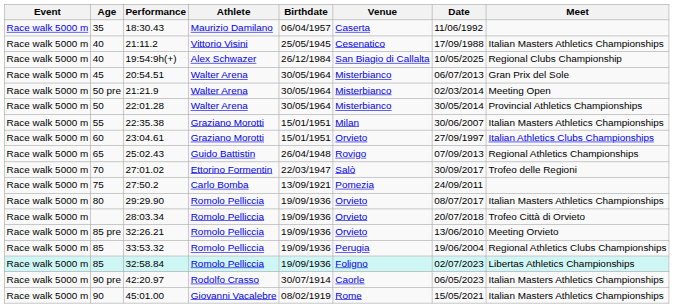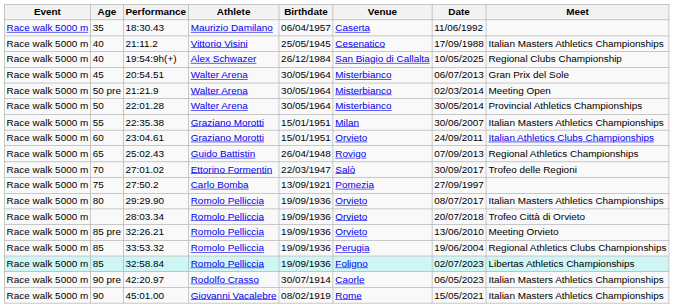 <table class="wikitable" width= style="font-size:90%; text-align:center">
 <tr>
 <th>Event</th>
 <th>Age</th>
 <th>Performance</th>
 <th>Athlete</th>
 <th>Birthdate</th>
 <th>Venue</th>
 <th>Date</th>
 <th>Meet</th>
 </tr>
 <tr>
 <td><a href='#'>Race walk 5000 m</a></td>
 <td>35</td>
 <td>18:30.43</td>
 <td align=left><a href='#'>Maurizio Damilano</a></td>
 <td>06/04/1957</td>
 <td align=left><a href='#'>Caserta</a></td>
 <td>11/06/1992</td>
 </tr>
 <tr>
 <td>Race walk 5000 m</td>
 <td>40</td>
 <td>21:11.2</td>
 <td align=left><a href='#'>Vittorio Visini</a></td>
 <td>25/05/1945</td>
 <td align=left><a href='#'>Cesenatico</a></td>
 <td>17/09/1988</td>
 <td>Italian Masters Athletics Championships</td>
 </tr>
 <tr>
 <td>Race walk 5000 m</td>
 <td>40</td>
 <td>19:54:9h(+)</td>
 <td align=left><a href='#'>Alex Schwazer</a></td>
 <td>26/12/1984</td>
 <td align=left><a href='#'>San Biagio di Callalta</a></td>
 <td>10/05/2025</td>
 <td>Regional Clubs Championship</td>
 </tr>
 <tr>
 <td>Race walk 5000 m</td>
 <td>45</td>
 <td>20:54.51</td>
 <td align=left><a href='#'>Walter Arena</a></td>
 <td>30/05/1964</td>
 <td align=left><a href='#'>Misterbianco</a></td>
 <td>06/07/2013</td>
 <td>Gran Prix del Sole</td>
 </tr>
 <tr>
 <td>Race walk 5000 m</td>
 <td>50 pre</td>
 <td>21:21.9</td>
 <td align=left><a href='#'>Walter Arena</a></td>
 <td>30/05/1964</td>
 <td align=left><a href='#'>Misterbianco</a></td>
 <td>02/03/2014</td>
 <td>Meeting Open</td>
 </tr>
 <tr>
 <td>Race walk 5000 m</td>
 <td>50</td>
 <td>22:01.28</td>
 <td align=left><a href='#'>Walter Arena</a></td>
 <td>30/05/1964</td>
 <td align=left><a href='#'>Misterbianco</a></td>
 <td>30/05/2014</td>
 <td>Provincial Athletics Championships</td>
 </tr>
 <tr>
 <td>Race walk 5000 m</td>
 <td>55</td>
 <td>22:35.38</td>
 <td align=left><a href='#'>Graziano Morotti</a></td>
 <td>15/01/1951</td>
 <td align=left><a href='#'>Milan</a></td>
 <td>30/06/2007</td>
 <td>Italian Masters Athletics Championships</td>
 </tr>
 <tr>
 <td>Race walk 5000 m</td>
 <td>60</td>
 <td>23:04.61</td>
 <td align=left><a href='#'>Graziano Morotti</a></td>
 <td>15/01/1951</td>
 <td align=left><a href='#'>Orvieto</a></td>
-<td>27/09/1997</td>
+<td>24/09/2011</td>
 <td><a href='#'>Italian Athletics Clubs Championships</a></td>
 </tr>
 <tr>
 <td>Race walk 5000 m</td>
 <td>65</td>
 <td>25:02.43</td>
 <td align=left><a href='#'>Guido Battistin</a></td>
 <td>26/04/1948</td>
 <td align=left><a href='#'>Rovigo</a></td>
 <td>07/09/2013</td>
 <td>Regional Athletics Championships</td>
 </tr>
 <tr>
 <td>Race walk 5000 m</td>
 <td>70</td>
 <td>27:01.02</td>
 <td align=left><a href='#'>Ettorino Formentin</a></td>
 <td>22/03/1947</td>
 <td align=left><a href='#'>Salò</a></td>
 <td>30/09/2017</td>
 <td>Trofeo delle Regioni</td>
 </tr>
 <tr>
 <td>Race walk 5000 m</td>
 <td>75</td>
 <td>27:50.2</td>
 <td align=left><a href='#'>Carlo Bomba</a></td>
 <td>13/09/1921</td>
 <td align=left><a href='#'>Pomezia</a></td>
-<td>24/09/2011</td>
+<td>27/09/1997</td>
 <td></td>
 </tr>
 <tr>
 <td>Race walk 5000 m</td>
 <td>80</td>
 <td>29:29.90</td>
 <td align=left><a href='#'>Romolo Pelliccia</a></td>
 <td>19/09/1936</td>
 <td align=left><a href='#'>Orvieto</a></td>
 <td>08/07/2017</td>
 <td>Italian Masters Athletics Championships</td>
 </tr>
 <tr>
 <td>Race walk 5000 m</td>
 <td></td>
 <td>28:03.34</td>
 <td align=left><a href='#'>Romolo Pelliccia</a></td>
 <td>19/09/1936</td>
 <td align=left><a href='#'>Orvieto</a></td>
 <td>20/07/2018</td>
 <td>Trofeo Città di Orvieto</td>
 </tr>
 <tr>
 <td>Race walk 5000 m</td>
 <td>85 pre</td>
 <td>32:26.21</td>
 <td align=left><a href='#'>Romolo Pelliccia</a></td>
 <td>19/09/1936</td>
 <td align=left><a href='#'>Orvieto</a></td>
 <td>13/06/2010</td>
 <td>Meeting Orvieto</td>
 </tr>
 <tr>
 <td>Race walk 5000 m</td>
 <td>85</td>
 <td>33:53.32</td>
 <td align=left><a href='#'>Romolo Pelliccia</a></td>
 <td>19/09/1936</td>
 <td align=left><a href='#'>Perugia</a></td>
 <td>19/06/2004</td>
 <td>Regional Athletics Clubs Championships</td>
 </tr>
 <tr style="background:#cef6f5;">
 <td>Race walk 5000 m</td>
 <td>85</td>
 <td>32:58.84</td>
 <td align=left><a href='#'>Romolo Pelliccia</a></td>
 <td>19/09/1936</td>
 <td align=left><a href='#'>Foligno</a></td>
 <td>02/07/2023</td>
 <td>Libertas Athletics  Championships</td>
 </tr>
 <tr>
 <td>Race walk 5000 m</td>
 <td>90 pre</td>
 <td>42:20.97</td>
 <td align=left><a href='#'>Rodolfo Crasso</a></td>
 <td>30/07/1914</td>
 <td align=left><a href='#'>Caorle</a></td>
 <td>06/05/2023</td>
 <td>Italian Masters Athletics Championships</td>
 </tr>
 <tr>
 <td>Race walk 5000 m</td>
 <td>90</td>
 <td>45:01.00</td>
 <td align=left><a href='#'>Giovanni Vacalebre</a></td>
 <td>08/02/1919</td>
 <td align=left><a href='#'>Rome</a></td>
 <td>15/05/2021</td>
 <td>Italian Masters Athletics Championships</td>
 </tr>
 </table>
